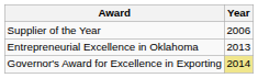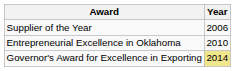 <table class="wikitable">
 <tr>
 <th>Award</th>
 <th>Year</th>
 </tr>
 <tr>
 <td>Supplier of the Year</td>
 <td>2006</td>
 </tr>
 <tr>
 <td>Entrepreneurial Excellence in Oklahoma</td>
-<td>2013</td>
+<td>2010</td>
 </tr>
 <tr>
 <td>Governor's Award for Excellence in Exporting</td>
 <td style="background: khaki;">2014</td>
 </tr>
 </table>
